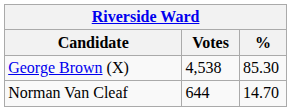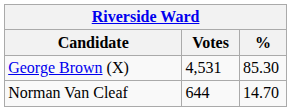 <table class="wikitable">
 <tr>
 <th colspan="3"><a href='#'>Riverside Ward</a></th>
 </tr>
 <tr>
 <th style="width: 170px">Candidate</th>
 <th style="width: 50px">Votes</th>
 <th style="width: 40px">%</th>
 </tr>
 <tr>
 <td><a href='#'>George Brown</a> (X)</td>
-<td>4,538</td>
+<td>4,531</td>
 <td>85.30</td>
 </tr>
 <tr>
 <td>Norman Van Cleaf</td>
 <td>644</td>
 <td>14.70</td>
 </tr>
 </table>
